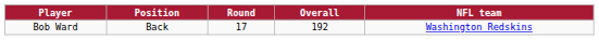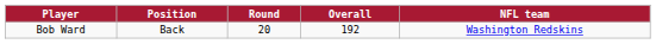 <table class="wikitable" width="65%">
 <tr align="center" style="background:#A81933;color:#FFFFFF;">
 <td><strong>Player</strong></td>
 <td><strong>Position</strong></td>
 <td><strong>Round</strong></td>
 <td><strong>Overall</strong></td>
 <td><strong>NFL team</strong></td>
 </tr>
 <tr align="center" bgcolor="">
 <td>Bob Ward</td>
 <td>Back</td>
-<td>17</td>
+<td>20</td>
 <td>192</td>
 <td><a href='#'>Washington Redskins</a></td>
 </tr>
 </table>
